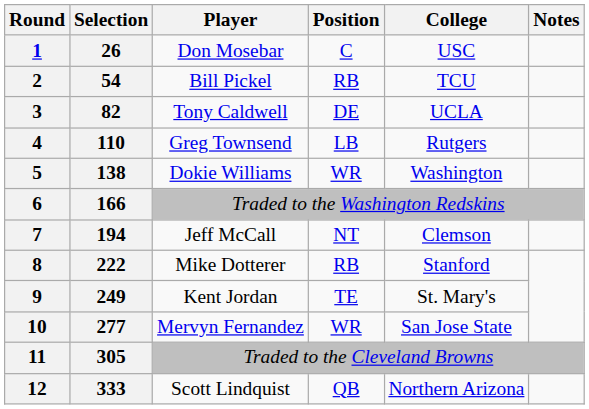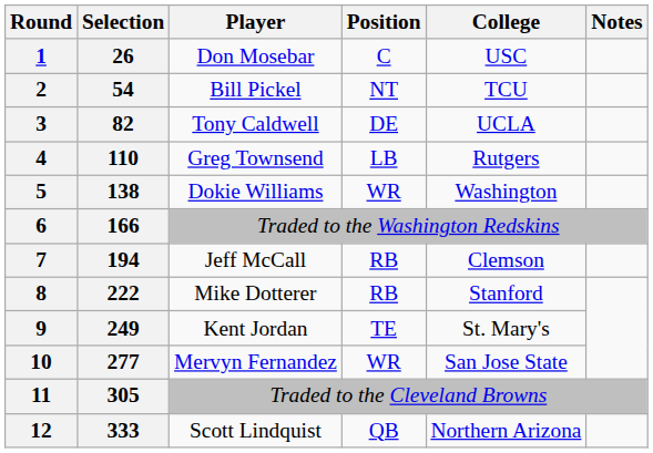 <table class="wikitable" style="text-align:center">
 <tr>
 <th>Round</th>
 <th>Selection</th>
 <th>Player</th>
 <th>Position</th>
 <th>College</th>
 <th>Notes</th>
 </tr>
 <tr>
 <th><a href='#'>1</a></th>
 <th>26</th>
 <td><a href='#'>Don Mosebar</a></td>
 <td><a href='#'>C</a></td>
 <td><a href='#'>USC</a></td>
 <td></td>
 </tr>
 <tr>
 <th>2</th>
 <th>54</th>
 <td><a href='#'>Bill Pickel</a></td>
-<td><a href='#'>RB</a></td>
+<td><a href='#'>NT</a></td>
 <td><a href='#'>TCU</a></td>
 <td></td>
 </tr>
 <tr>
 <th>3</th>
 <th>82</th>
 <td><a href='#'>Tony Caldwell</a></td>
 <td><a href='#'>DE</a></td>
 <td><a href='#'>UCLA</a></td>
 <td></td>
 </tr>
 <tr>
 <th>4</th>
 <th>110</th>
 <td><a href='#'>Greg Townsend</a></td>
 <td><a href='#'>LB</a></td>
 <td><a href='#'>Rutgers</a></td>
 <td></td>
 </tr>
 <tr>
 <th>5</th>
 <th>138</th>
 <td><a href='#'>Dokie Williams</a></td>
 <td><a href='#'>WR</a></td>
 <td><a href='#'>Washington</a></td>
 <td></td>
 </tr>
 <tr>
 <th>6</th>
 <th>166</th>
 <td colspan="4" style="background:#BFBFBF"><em>Traded to the <a href='#'>Washington Redskins</a></em></td>
 </tr>
 <tr>
 <th>7</th>
 <th>194</th>
 <td>Jeff McCall</td>
-<td><a href='#'>NT</a></td>
+<td><a href='#'>RB</a></td>
 <td><a href='#'>Clemson</a></td>
 <td></td>
 </tr>
 <tr>
 <th>8</th>
 <th>222</th>
 <td>Mike Dotterer</td>
 <td><a href='#'>RB</a></td>
 <td><a href='#'>Stanford</a></td>
 </tr>
 <tr>
 <th>9</th>
 <th>249</th>
 <td>Kent Jordan</td>
 <td><a href='#'>TE</a></td>
 <td>St. Mary's</td>
 </tr>
 <tr>
 <th>10</th>
 <th>277</th>
 <td><a href='#'>Mervyn Fernandez</a></td>
 <td><a href='#'>WR</a></td>
 <td><a href='#'>San Jose State</a></td>
 </tr>
 <tr>
 <th>11</th>
 <th>305</th>
 <td colspan="4" style="background:#BFBFBF"><em>Traded to the <a href='#'>Cleveland Browns</a></em></td>
 </tr>
 <tr>
 <th>12</th>
 <th>333</th>
 <td>Scott Lindquist</td>
 <td><a href='#'>QB</a></td>
 <td><a href='#'>Northern Arizona</a></td>
 <td></td>
 </tr>
 </table>
